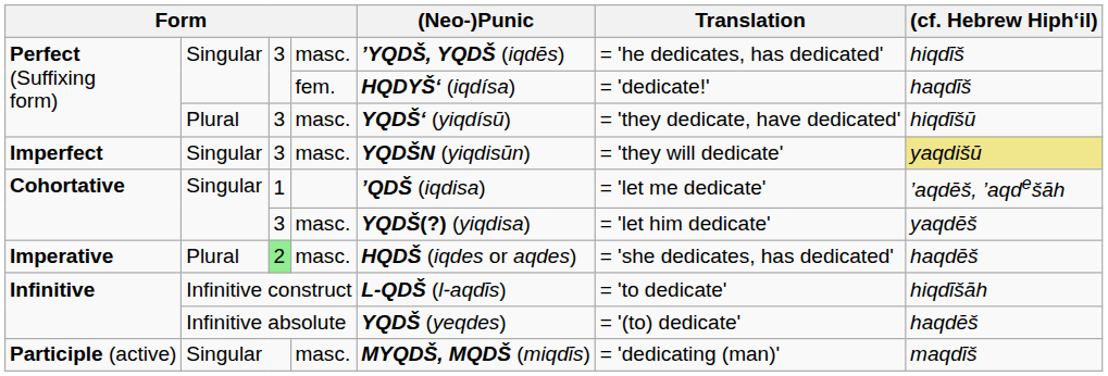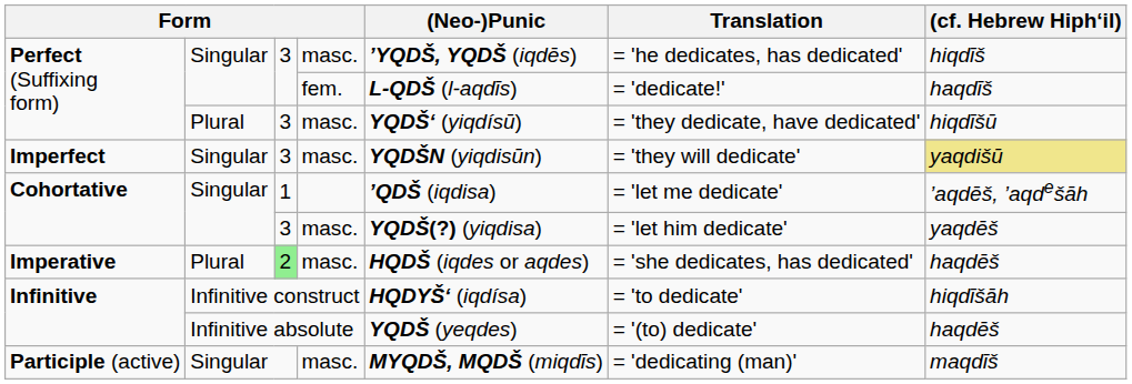 <table class="wikitable mw-collapsible mw-collapsed">
 <tr>
 <th colspan="4">Form</th>
 <th>(Neo-)Punic</th>
 <th>Translation</th>
 <th>(cf. Hebrew Hiph‘il)</th>
 </tr>
 <tr>
 <td rowspan="3" valign="top"><strong>Perfect</strong><br>(Suffixing<br>form)</td>
 <td rowspan="2" valign="top">Singular</td>
 <td rowspan="2" valign="top">3</td>
 <td>masc.</td>
 <td><strong> <em>’YQDŠ, YQDŠ</em> </strong> (<em>iqdēs</em>)</td>
 <td>= 'he dedicates, has dedicated'</td>
 <td><em>hiqdīš</em></td>
 </tr>
 <tr>
 <td>fem.</td>
-<td><strong> <em>HQDYŠ‘</em> </strong> (<em>iqdísa</em>)</td>
+<td><strong> <em>L-QDŠ</em> </strong> (<em>l-aqdīs</em>)</td>
 <td>= 'dedicate!'</td>
 <td><em>haqdīš</em></td>
 </tr>
 <tr>
 <td>Plural</td>
 <td>3</td>
 <td>masc.</td>
 <td><strong> <em>YQDŠ‘</em> </strong> (<em>yiqdísū</em>)</td>
 <td>= 'they dedicate, have dedicated'</td>
 <td><em>hiqdīšū</em></td>
 </tr>
 <tr>
 <td><strong>Imperfect</strong></td>
 <td>Singular</td>
 <td>3</td>
 <td>masc.</td>
 <td><strong> <em>YQDŠN</em> </strong> (<em>yiqdisūn</em>)</td>
 <td>= 'they will dedicate'</td>
 <td style="background: khaki;"><em>yaqdišū</em></td>
 </tr>
 <tr>
 <td rowspan="2" valign="top"><strong>Cohortative</strong></td>
 <td rowspan="2" valign="top">Singular</td>
 <td>1</td>
 <td></td>
 <td><strong> <em>’QDŠ</em> </strong> (<em>iqdisa</em>)</td>
 <td>= 'let me dedicate'</td>
 <td><em>’aqdēš, ’aqd<sup>e</sup>šāh</em></td>
 </tr>
 <tr>
 <td>3</td>
 <td>masc.</td>
 <td><strong> <em>YQDŠ</em>(?) </strong> (<em>yiqdisa</em>)</td>
 <td>= 'let him dedicate'</td>
 <td><em>yaqdēš</em></td>
 </tr>
 <tr>
 <td><strong>Imperative</strong></td>
 <td>Plural</td>
 <td style="background: lightgreen;">2</td>
 <td>masc.</td>
 <td><strong> <em>HQDŠ</em> </strong> (<em>iqdes</em> or <em>aqdes</em>)</td>
 <td>= 'she dedicates, has dedicated'</td>
 <td><em>haqdēš</em></td>
 </tr>
 <tr>
 <td rowspan="2" valign="top"><strong>Infinitive</strong></td>
 <td colspan="3" valign="top">Infinitive construct</td>
-<td><strong> <em>L-QDŠ</em> </strong> (<em>l-aqdīs</em>)</td>
+<td><strong> <em>HQDYŠ‘</em> </strong> (<em>iqdísa</em>)</td>
 <td>= 'to dedicate'</td>
 <td><em>hiqdīšāh</em></td>
 </tr>
 <tr>
 <td colspan="3" valign="top">Infinitive absolute</td>
 <td><strong> <em>YQDŠ</em> </strong> (<em>yeqdes</em>)</td>
 <td>= '(to) dedicate'</td>
 <td><em>haqdēš</em></td>
 </tr>
 <tr>
 <td><strong>Participle</strong> (active)</td>
 <td colspan="2">Singular</td>
 <td>masc.</td>
 <td><strong> <em>MYQDŠ, MQDŠ</em> </strong> (<em>miqdīs</em>)</td>
 <td>= 'dedicating (man)'</td>
 <td><em>maqdīš</em></td>
 </tr>
 </table>
